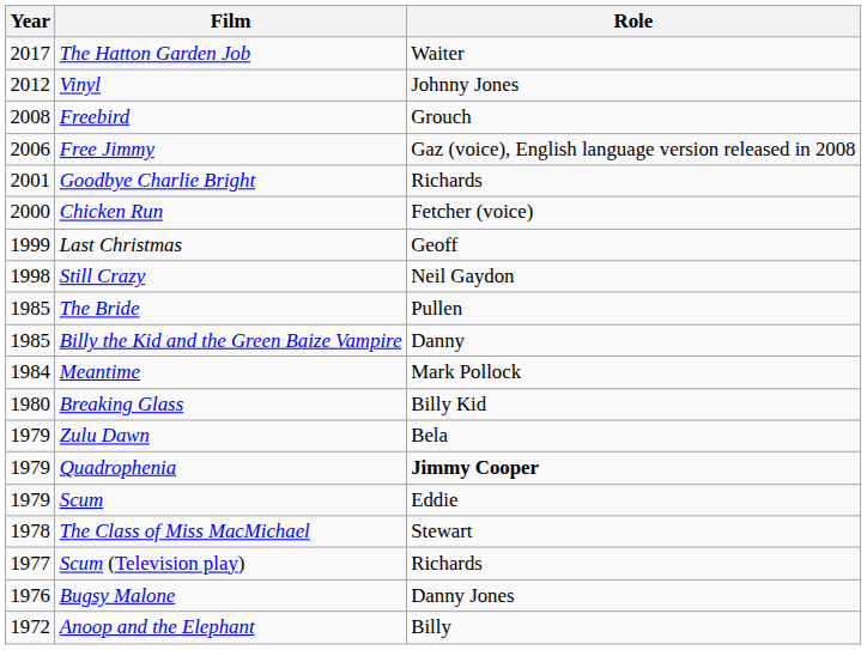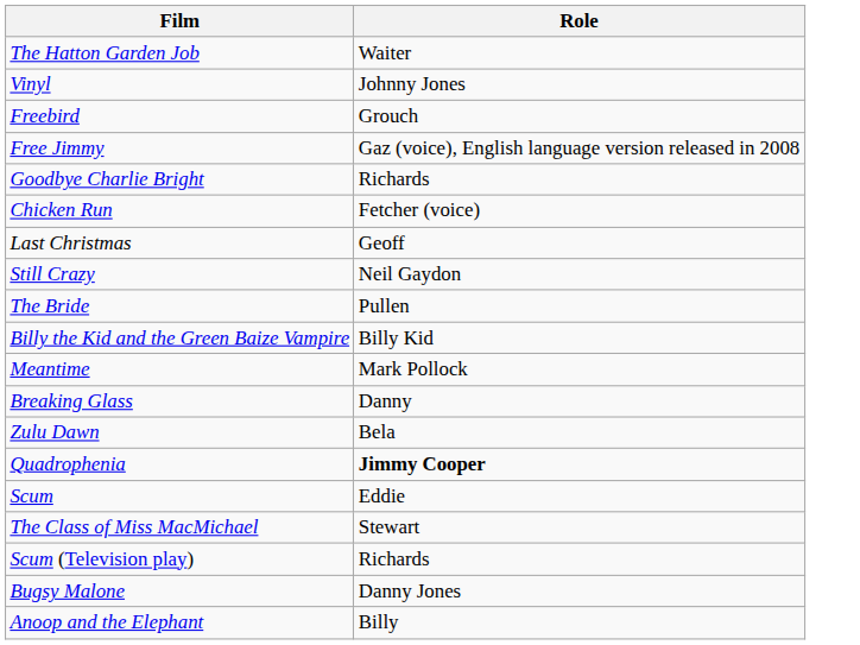 <table class="wikitable">
 <tr>
-<th>Year</th>
 <th>Film</th>
 <th>Role</th>
 </tr>
 <tr>
-<td>2017</td>
 <td><em><a href='#'>The Hatton Garden Job</a></em></td>
 <td>Waiter</td>
 </tr>
 <tr>
-<td>2012</td>
 <td><em><a href='#'>Vinyl</a></em></td>
 <td>Johnny Jones</td>
 </tr>
 <tr>
-<td>2008</td>
 <td><em><a href='#'>Freebird</a></em></td>
 <td>Grouch</td>
 </tr>
 <tr>
-<td>2006</td>
 <td><em><a href='#'>Free Jimmy</a></em></td>
 <td>Gaz (voice), English language version released in 2008</td>
 </tr>
 <tr>
-<td>2001</td>
 <td><em><a href='#'>Goodbye Charlie Bright</a></em></td>
 <td>Richards</td>
 </tr>
 <tr>
-<td>2000</td>
 <td><em><a href='#'>Chicken Run</a></em></td>
 <td>Fetcher (voice)</td>
 </tr>
 <tr>
-<td>1999</td>
 <td><em>Last Christmas</em></td>
 <td>Geoff</td>
 </tr>
 <tr>
-<td>1998</td>
 <td><em><a href='#'>Still Crazy</a></em></td>
 <td>Neil Gaydon</td>
 </tr>
 <tr>
-<td>1985</td>
 <td><em><a href='#'>The Bride</a></em></td>
 <td>Pullen</td>
 </tr>
 <tr>
-<td>1985</td>
 <td><em><a href='#'>Billy the Kid and the Green Baize Vampire</a></em></td>
-<td>Danny</td>
+<td>Billy Kid</td>
 </tr>
 <tr>
-<td>1984</td>
 <td><em><a href='#'>Meantime</a></em></td>
 <td>Mark Pollock</td>
 </tr>
 <tr>
-<td>1980</td>
 <td><em><a href='#'>Breaking Glass</a></em></td>
-<td>Billy Kid</td>
+<td>Danny</td>
 </tr>
 <tr>
-<td>1979</td>
 <td><em><a href='#'>Zulu Dawn</a></em></td>
 <td>Bela</td>
 </tr>
 <tr>
-<td>1979</td>
 <td><em><a href='#'>Quadrophenia</a></em></td>
 <td><strong>Jimmy Cooper</strong></td>
 </tr>
 <tr>
-<td>1979</td>
 <td><em><a href='#'>Scum</a></em></td>
 <td>Eddie</td>
 </tr>
 <tr>
-<td>1978</td>
 <td><em><a href='#'>The Class of Miss MacMichael</a></em></td>
 <td>Stewart</td>
 </tr>
 <tr>
-<td>1977</td>
 <td><em><a href='#'>Scum</a></em> (<a href='#'>Television play</a>)</td>
 <td>Richards</td>
 </tr>
 <tr>
-<td>1976</td>
 <td><em><a href='#'>Bugsy Malone</a></em></td>
 <td>Danny Jones</td>
 </tr>
 <tr>
-<td>1972</td>
 <td><em><a href='#'>Anoop and the Elephant</a></em></td>
 <td>Billy</td>
 </tr>
 </table>
